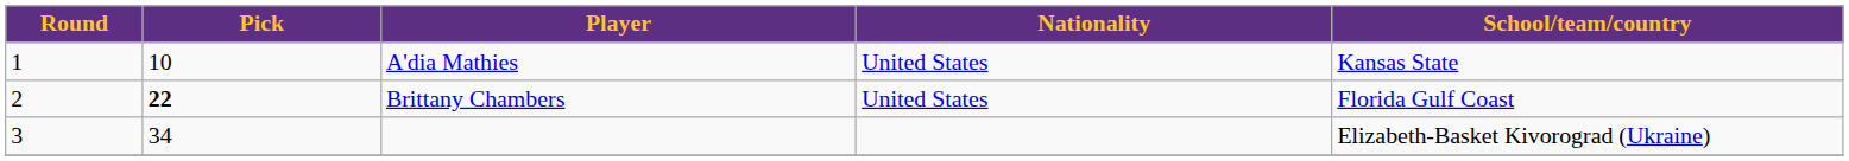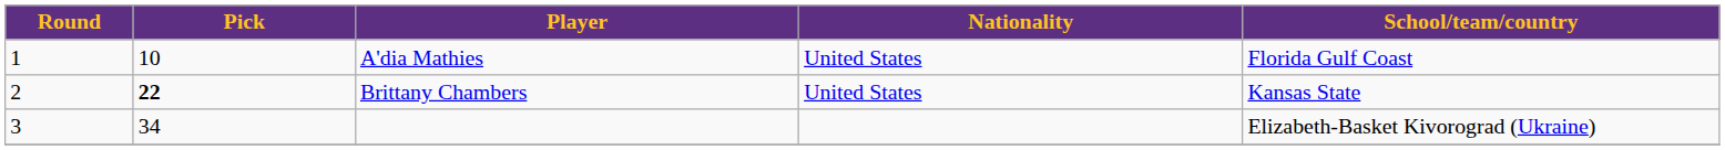 <table class="wikitable">
 <tr>
 <th style="background:#5c2f83; color:#FFC322;" width="2%">Round</th>
 <th style="background:#5c2f83; color:#FFC322;" width="5%">Pick</th>
 <th style="background:#5c2f83; color:#FFC322;" width="10%">Player</th>
 <th style="background:#5c2f83; color:#FFC322;" width="10%">Nationality</th>
 <th style="background:#5c2f83; color:#FFC322;" width="10%">School/team/country</th>
 </tr>
 <tr>
 <td>1</td>
 <td>10</td>
 <td><a href='#'>A'dia Mathies</a></td>
 <td> <a href='#'>United States</a></td>
-<td><a href='#'>Kansas State</a></td>
+<td><a href='#'>Florida Gulf Coast</a></td>
 </tr>
 <tr>
 <td>2</td>
 <td><strong>22</strong></td>
 <td><a href='#'>Brittany Chambers</a></td>
 <td> <a href='#'>United States</a></td>
-<td><a href='#'>Florida Gulf Coast</a></td>
+<td><a href='#'>Kansas State</a></td>
 </tr>
 <tr>
 <td>3</td>
 <td>34</td>
 <td> </td>
 <td></td>
 <td>Elizabeth-Basket Kivorograd (<a href='#'>Ukraine</a>)</td>
 </tr>
 <tr>
 </tr>
 </table>
